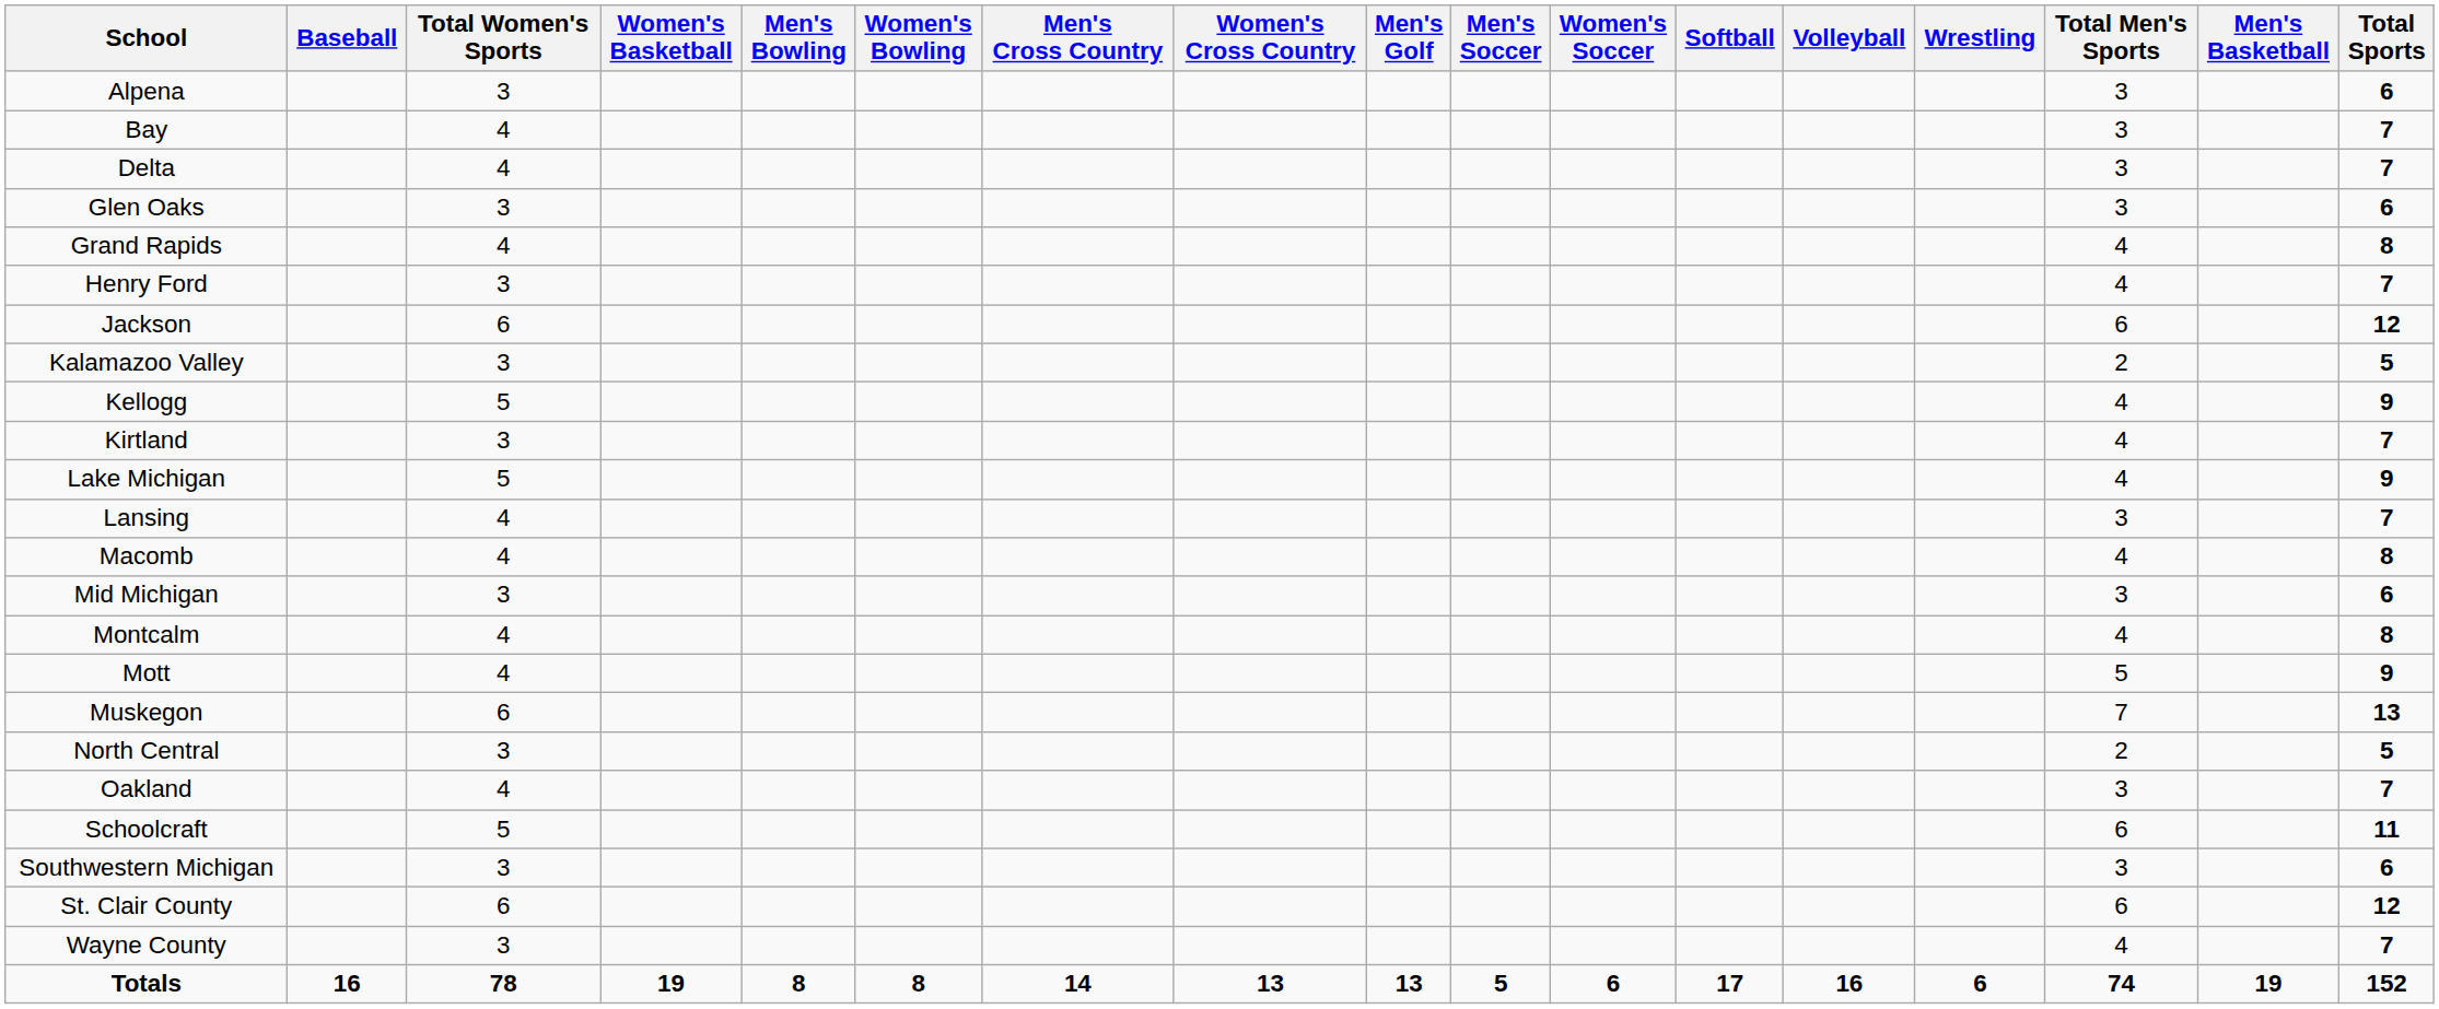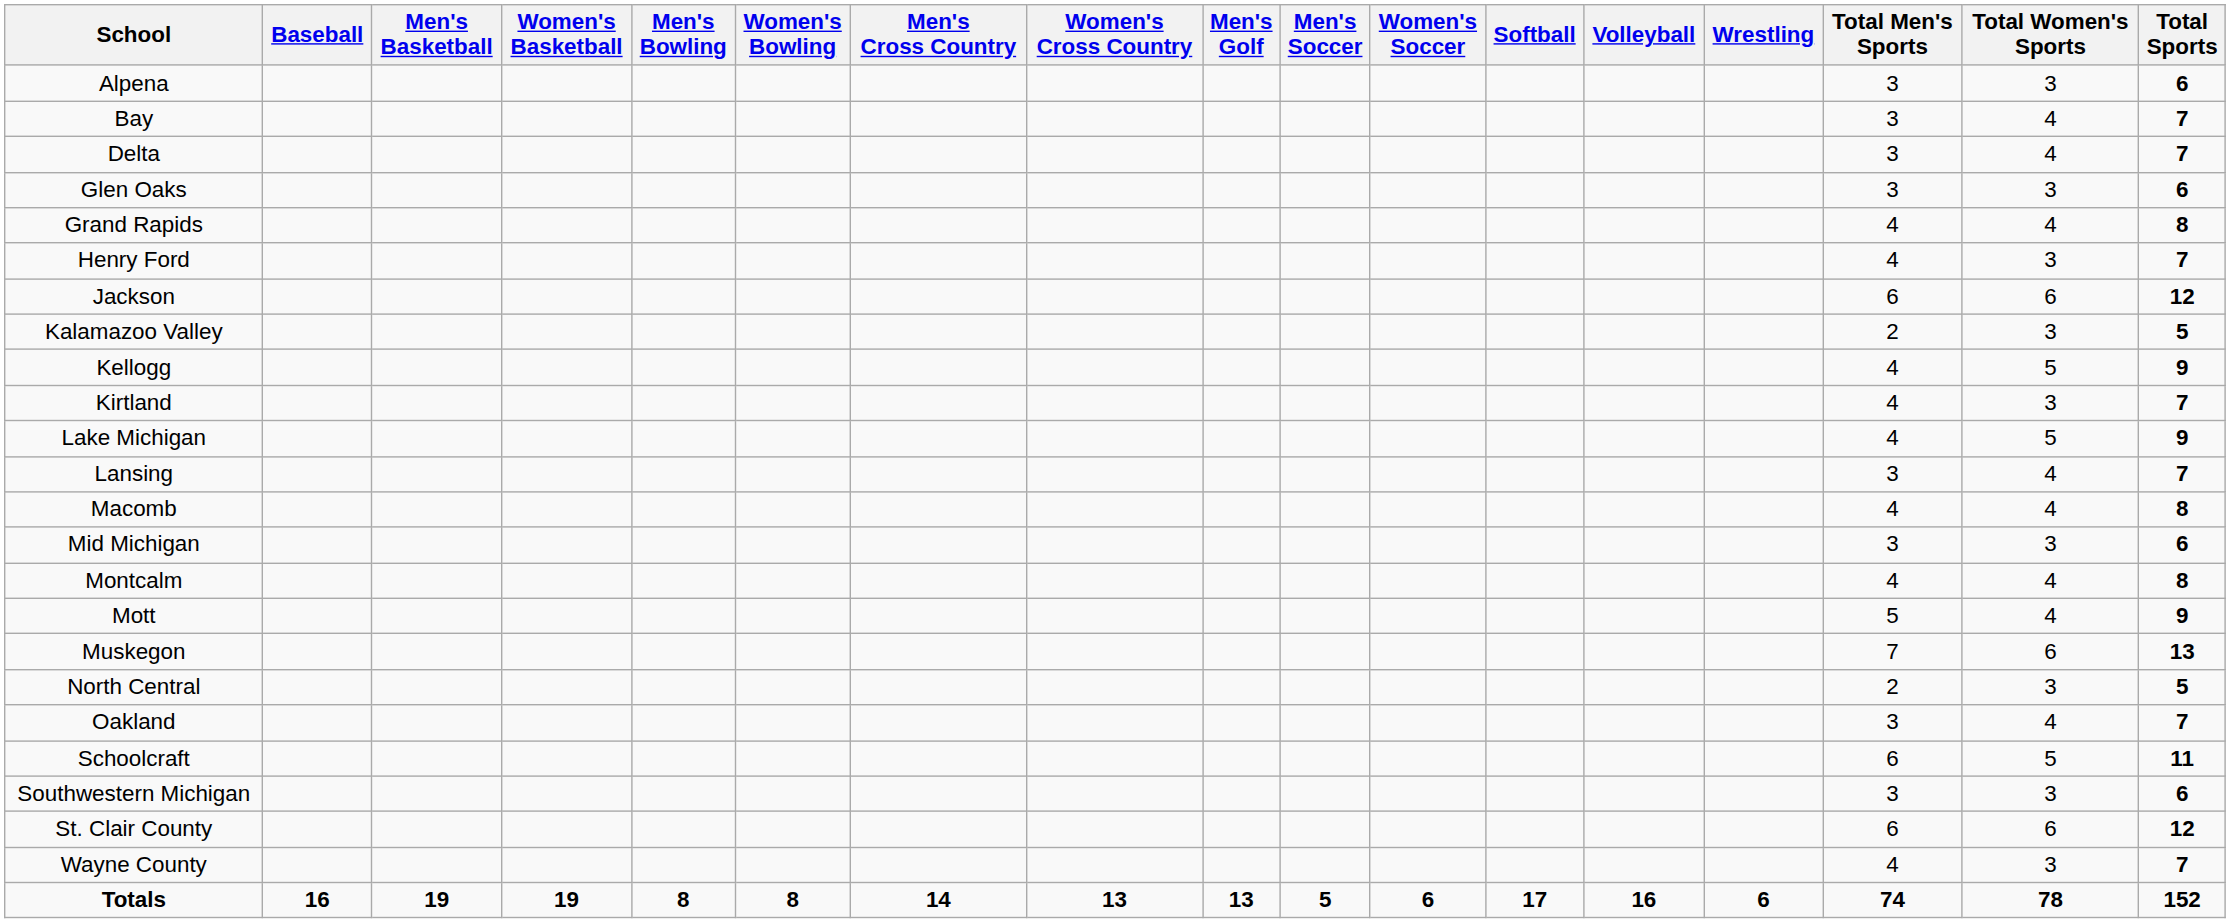 <table class="wikitable" style="text-align:center; width:80%;">
 <tr style="text-align:center">
 <th>School</th>
 <th><a href='#'>Baseball</a></th>
-<th>Total Women's<br>Sports</th>
+<th><a href='#'>Men's<br>Basketball</a></th>
 <th><a href='#'>Women's<br>Basketball</a></th>
 <th><a href='#'>Men's<br>Bowling</a></th>
 <th><a href='#'>Women's<br>Bowling</a></th>
 <th><a href='#'>Men's<br>Cross Country</a></th>
 <th><a href='#'>Women's<br>Cross Country</a></th>
 <th><a href='#'>Men's<br>Golf</a></th>
 <th><a href='#'>Men's<br>Soccer</a></th>
 <th><a href='#'>Women's<br>Soccer</a></th>
 <th><a href='#'>Softball</a></th>
 <th><a href='#'>Volleyball</a></th>
 <th><a href='#'>Wrestling</a></th>
 <th>Total Men's<br>Sports</th>
-<th><a href='#'>Men's<br>Basketball</a></th>
+<th>Total Women's<br>Sports</th>
 <th>Total<br>Sports</th>
 </tr>
 <tr style="text-align:center">
 <td>Alpena</td>
 <td></td>
-<td>3</td>
+<td></td>
 <td></td>
 <td></td>
 <td></td>
 <td></td>
 <td></td>
 <td></td>
 <td></td>
 <td></td>
 <td></td>
 <td></td>
 <td></td>
 <td>3</td>
-<td></td>
+<td>3</td>
 <td><strong>6</strong></td>
 </tr>
 <tr style="text-align:center">
 <td>Bay</td>
 <td></td>
-<td>4</td>
+<td></td>
 <td></td>
 <td></td>
 <td></td>
 <td></td>
 <td></td>
 <td></td>
 <td></td>
 <td></td>
 <td></td>
 <td></td>
 <td></td>
 <td>3</td>
-<td></td>
+<td>4</td>
 <td><strong>7</strong></td>
 </tr>
 <tr style="text-align:center">
 <td>Delta</td>
 <td></td>
-<td>4</td>
+<td></td>
 <td></td>
 <td></td>
 <td></td>
 <td></td>
 <td></td>
 <td></td>
 <td></td>
 <td></td>
 <td></td>
 <td></td>
 <td></td>
 <td>3</td>
-<td></td>
+<td>4</td>
 <td><strong>7</strong></td>
 </tr>
 <tr style="text-align:center">
 <td>Glen Oaks</td>
 <td></td>
-<td>3</td>
+<td></td>
 <td></td>
 <td></td>
 <td></td>
 <td></td>
 <td></td>
 <td></td>
 <td></td>
 <td></td>
 <td></td>
 <td></td>
 <td></td>
 <td>3</td>
-<td></td>
+<td>3</td>
 <td><strong>6</strong></td>
 </tr>
 <tr style="text-align:center">
 <td>Grand Rapids</td>
 <td></td>
-<td>4</td>
+<td></td>
 <td></td>
 <td></td>
 <td></td>
 <td></td>
 <td></td>
 <td></td>
 <td></td>
 <td></td>
 <td></td>
 <td></td>
 <td></td>
 <td>4</td>
-<td></td>
+<td>4</td>
 <td><strong>8</strong></td>
 </tr>
 <tr style="text-align:center">
 <td>Henry Ford</td>
 <td></td>
-<td>3</td>
+<td></td>
 <td></td>
 <td></td>
 <td></td>
 <td></td>
 <td></td>
 <td></td>
 <td></td>
 <td></td>
 <td></td>
 <td></td>
 <td></td>
 <td>4</td>
-<td></td>
+<td>3</td>
 <td><strong>7</strong></td>
 </tr>
 <tr style="text-align:center">
 <td>Jackson</td>
 <td></td>
-<td>6</td>
+<td></td>
 <td></td>
 <td></td>
 <td></td>
 <td></td>
 <td></td>
 <td></td>
 <td></td>
 <td></td>
 <td></td>
 <td></td>
 <td></td>
 <td>6</td>
-<td></td>
+<td>6</td>
 <td><strong>12</strong></td>
 </tr>
 <tr style="text-align:center">
 <td>Kalamazoo Valley</td>
 <td></td>
-<td>3</td>
+<td></td>
 <td></td>
 <td></td>
 <td></td>
 <td></td>
 <td></td>
 <td></td>
 <td></td>
 <td></td>
 <td></td>
 <td></td>
 <td></td>
 <td>2</td>
-<td></td>
+<td>3</td>
 <td><strong>5</strong></td>
 </tr>
 <tr style="text-align:center">
 <td>Kellogg</td>
 <td></td>
-<td>5</td>
+<td></td>
 <td></td>
 <td></td>
 <td></td>
 <td></td>
 <td></td>
 <td></td>
 <td></td>
 <td></td>
 <td></td>
 <td></td>
 <td></td>
 <td>4</td>
-<td></td>
+<td>5</td>
 <td><strong>9</strong></td>
 </tr>
 <tr style="text-align:center">
 <td>Kirtland</td>
 <td></td>
-<td>3</td>
+<td></td>
 <td></td>
 <td></td>
 <td></td>
 <td></td>
 <td></td>
 <td></td>
 <td></td>
 <td></td>
 <td></td>
 <td></td>
 <td></td>
 <td>4</td>
-<td></td>
+<td>3</td>
 <td><strong>7</strong></td>
 </tr>
 <tr>
 <td>Lake Michigan</td>
 <td></td>
-<td>5</td>
+<td></td>
 <td></td>
 <td></td>
 <td></td>
 <td></td>
 <td></td>
 <td></td>
 <td></td>
 <td></td>
 <td></td>
 <td></td>
 <td></td>
 <td>4</td>
-<td></td>
+<td>5</td>
 <td><strong>9</strong></td>
 </tr>
 <tr>
 <td>Lansing</td>
 <td></td>
-<td>4</td>
+<td></td>
 <td></td>
 <td></td>
 <td></td>
 <td></td>
 <td></td>
 <td></td>
 <td></td>
 <td></td>
 <td></td>
 <td></td>
 <td></td>
 <td>3</td>
-<td></td>
+<td>4</td>
 <td><strong>7</strong></td>
 </tr>
 <tr>
 <td>Macomb</td>
 <td></td>
-<td>4</td>
+<td></td>
 <td></td>
 <td></td>
 <td></td>
 <td></td>
 <td></td>
 <td></td>
 <td></td>
 <td></td>
 <td></td>
 <td></td>
 <td></td>
 <td>4</td>
-<td></td>
+<td>4</td>
 <td><strong>8</strong></td>
 </tr>
 <tr>
 <td>Mid Michigan</td>
 <td></td>
-<td>3</td>
+<td></td>
 <td></td>
 <td></td>
 <td></td>
 <td></td>
 <td></td>
 <td></td>
 <td></td>
 <td></td>
 <td></td>
 <td></td>
 <td></td>
 <td>3</td>
-<td></td>
+<td>3</td>
 <td><strong>6</strong></td>
 </tr>
 <tr>
 <td>Montcalm</td>
 <td></td>
-<td>4</td>
+<td></td>
 <td></td>
 <td></td>
 <td></td>
 <td></td>
 <td></td>
 <td></td>
 <td></td>
 <td></td>
 <td></td>
 <td></td>
 <td></td>
 <td>4</td>
-<td></td>
+<td>4</td>
 <td><strong>8</strong></td>
 </tr>
 <tr>
 <td>Mott</td>
 <td></td>
-<td>4</td>
+<td></td>
 <td></td>
 <td></td>
 <td></td>
 <td></td>
 <td></td>
 <td></td>
 <td></td>
 <td></td>
 <td></td>
 <td></td>
 <td></td>
 <td>5</td>
-<td></td>
+<td>4</td>
 <td><strong>9</strong></td>
 </tr>
 <tr>
 <td>Muskegon</td>
 <td></td>
-<td>6</td>
+<td></td>
 <td></td>
 <td></td>
 <td></td>
 <td></td>
 <td></td>
 <td></td>
 <td></td>
 <td></td>
 <td></td>
 <td></td>
 <td></td>
 <td>7</td>
-<td></td>
+<td>6</td>
 <td><strong>13</strong></td>
 </tr>
 <tr>
 <td>North Central</td>
 <td></td>
-<td>3</td>
+<td></td>
 <td></td>
 <td></td>
 <td></td>
 <td></td>
 <td></td>
 <td></td>
 <td></td>
 <td></td>
 <td></td>
 <td></td>
 <td></td>
 <td>2</td>
-<td></td>
+<td>3</td>
 <td><strong>5</strong></td>
 </tr>
 <tr>
 <td>Oakland</td>
 <td></td>
-<td>4</td>
+<td></td>
 <td></td>
 <td></td>
 <td></td>
 <td></td>
 <td></td>
 <td></td>
 <td></td>
 <td></td>
 <td></td>
 <td></td>
 <td></td>
 <td>3</td>
-<td></td>
+<td>4</td>
 <td><strong>7</strong></td>
 </tr>
 <tr>
 <td>Schoolcraft</td>
 <td></td>
-<td>5</td>
+<td></td>
 <td></td>
 <td></td>
 <td></td>
 <td></td>
 <td></td>
 <td></td>
 <td></td>
 <td></td>
 <td></td>
 <td></td>
 <td></td>
 <td>6</td>
-<td></td>
+<td>5</td>
 <td><strong>11</strong></td>
 </tr>
 <tr>
 <td>Southwestern Michigan</td>
 <td></td>
-<td>3</td>
+<td></td>
 <td></td>
 <td></td>
 <td></td>
 <td></td>
 <td></td>
 <td></td>
 <td></td>
 <td></td>
 <td></td>
 <td></td>
 <td></td>
 <td>3</td>
-<td></td>
+<td>3</td>
 <td><strong>6</strong></td>
 </tr>
 <tr>
 <td>St. Clair County</td>
 <td></td>
-<td>6</td>
+<td></td>
 <td></td>
 <td></td>
 <td></td>
 <td></td>
 <td></td>
 <td></td>
 <td></td>
 <td></td>
 <td></td>
 <td></td>
 <td></td>
 <td>6</td>
-<td></td>
+<td>6</td>
 <td><strong>12</strong></td>
 </tr>
 <tr>
 <td>Wayne County</td>
 <td></td>
-<td>3</td>
+<td></td>
 <td></td>
 <td></td>
 <td></td>
 <td></td>
 <td></td>
 <td></td>
 <td></td>
 <td></td>
 <td></td>
 <td></td>
 <td></td>
 <td>4</td>
-<td></td>
+<td>3</td>
 <td><strong>7</strong></td>
 </tr>
 <tr style="text-align:center">
 <td><strong>Totals</strong></td>
 <td><strong>16</strong></td>
-<td><strong>78</strong></td>
+<td><strong>19</strong></td>
 <td><strong>19</strong></td>
 <td><strong>8</strong></td>
 <td><strong>8</strong></td>
 <td><strong>14</strong></td>
 <td><strong>13</strong></td>
 <td><strong>13</strong></td>
 <td><strong>5</strong></td>
 <td><strong>6</strong></td>
 <td><strong>17</strong></td>
 <td><strong>16</strong></td>
 <td><strong>6</strong></td>
 <td><strong>74</strong></td>
-<td><strong>19</strong></td>
+<td><strong>78</strong></td>
 <td><strong>152</strong></td>
 </tr>
 </table>
